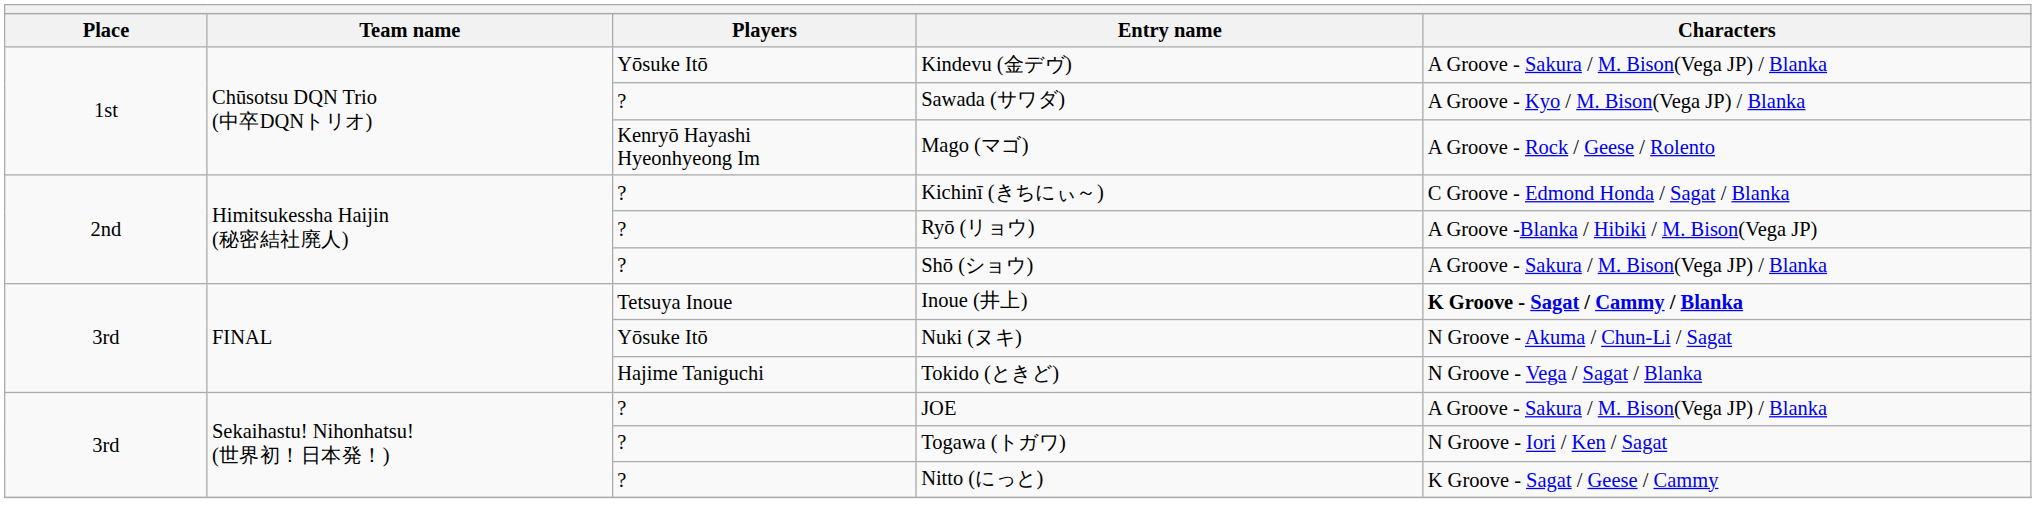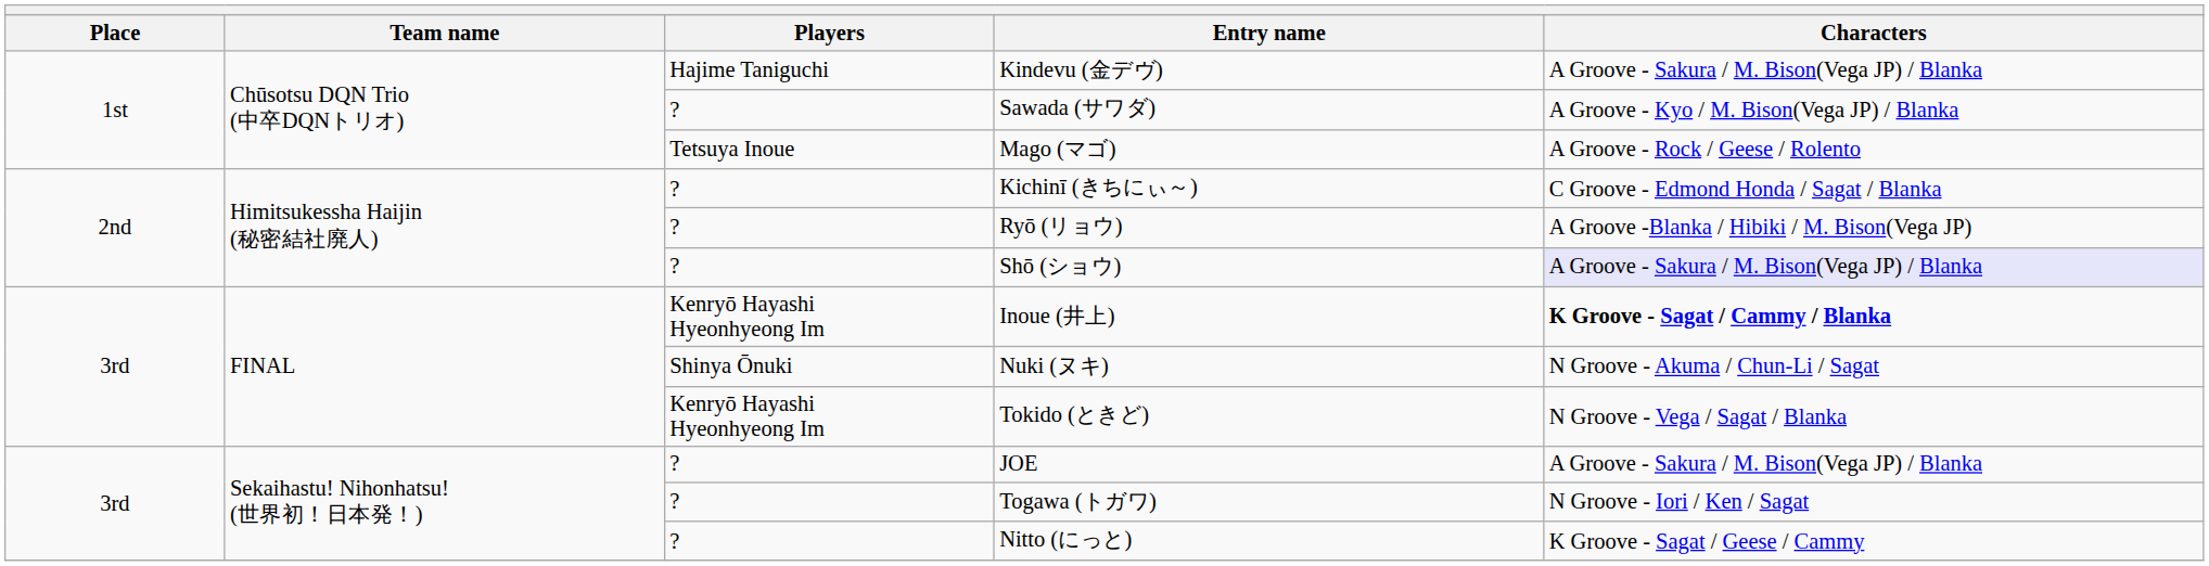 <table class="wikitable" width=100%>
 <tr>
 <th colspan=5></th>
 </tr>
 <tr bgcolor="#dddddd">
 </tr>
 <tr>
 <th width=10%>Place</th>
 <th width=20%>Team name</th>
 <th width=15%>Players</th>
 <th width=25%>Entry name</th>
 <th width=30%>Characters</th>
 </tr>
 <tr>
 <td align=center rowspan="3">1st</td>
 <td rowspan="3">Chūsotsu DQN Trio<br>(中卒DQNトリオ)</td>
-<td>Yōsuke Itō</td>
+<td>Hajime Taniguchi</td>
 <td>Kindevu (金デヴ)</td>
 <td>A Groove - <a href='#'>Sakura</a> / <a href='#'>M. Bison</a>(Vega JP) / <a href='#'>Blanka</a></td>
 </tr>
 <tr>
 <td>?</td>
 <td>Sawada (サワダ)</td>
 <td>A Groove - <a href='#'>Kyo</a> / <a href='#'>M. Bison</a>(Vega JP) / <a href='#'>Blanka</a></td>
 </tr>
 <tr>
-<td>Kenryō Hayashi<br>Hyeonhyeong Im</td>
+<td>Tetsuya Inoue</td>
 <td>Mago (マゴ)</td>
 <td>A Groove - <a href='#'>Rock</a> / <a href='#'>Geese</a> / <a href='#'>Rolento</a></td>
 </tr>
 <tr>
 <td align=center rowspan="3">2nd</td>
 <td rowspan="3">Himitsukessha Haijin<br>(秘密結社廃人)</td>
 <td>?</td>
 <td>Kichinī (きちにぃ～)</td>
 <td>C Groove - <a href='#'>Edmond Honda</a> / <a href='#'>Sagat</a> / <a href='#'>Blanka</a></td>
 </tr>
 <tr>
 <td>?</td>
 <td>Ryō (リョウ)</td>
 <td>A Groove -<a href='#'>Blanka</a> / <a href='#'>Hibiki</a> / <a href='#'>M. Bison</a>(Vega JP)</td>
 </tr>
 <tr>
 <td>?</td>
 <td>Shō (ショウ)</td>
-<td>A Groove - <a href='#'>Sakura</a> / <a href='#'>M. Bison</a>(Vega JP) / <a href='#'>Blanka</a></td>
+<td style="background: lavender;">A Groove - <a href='#'>Sakura</a> / <a href='#'>M. Bison</a>(Vega JP) / <a href='#'>Blanka</a></td>
 </tr>
 <tr>
 <td align=center rowspan="3">3rd</td>
 <td rowspan="3">FINAL</td>
-<td>Tetsuya Inoue</td>
+<td>Kenryō Hayashi<br>Hyeonhyeong Im</td>
 <td>Inoue (井上)</td>
 <td><strong>K Groove - <a href='#'>Sagat</a> / <a href='#'>Cammy</a> / <a href='#'>Blanka</a></strong></td>
 </tr>
 <tr>
-<td>Yōsuke Itō</td>
+<td>Shinya Ōnuki</td>
 <td>Nuki (ヌキ)</td>
 <td>N Groove - <a href='#'>Akuma</a> / <a href='#'>Chun-Li</a> / <a href='#'>Sagat</a></td>
 </tr>
 <tr>
-<td>Hajime Taniguchi</td>
+<td>Kenryō Hayashi<br>Hyeonhyeong Im</td>
 <td>Tokido (ときど)</td>
 <td>N Groove - <a href='#'>Vega</a> / <a href='#'>Sagat</a> / <a href='#'>Blanka</a></td>
 </tr>
 <tr>
 <td align=center rowspan="3">3rd</td>
 <td rowspan="3">Sekaihastu! Nihonhatsu!<br>(世界初！日本発！)</td>
 <td>?</td>
 <td>JOE</td>
 <td>A Groove - <a href='#'>Sakura</a> / <a href='#'>M. Bison</a>(Vega JP) / <a href='#'>Blanka</a></td>
 </tr>
 <tr>
 <td>?</td>
 <td>Togawa (トガワ)</td>
 <td>N Groove - <a href='#'>Iori</a> / <a href='#'>Ken</a> / <a href='#'>Sagat</a></td>
 </tr>
 <tr>
 <td>?</td>
 <td>Nitto (にっと)</td>
 <td>K Groove - <a href='#'>Sagat</a> / <a href='#'>Geese</a> / <a href='#'>Cammy</a></td>
 </tr>
 <tr>
 </tr>
 </table>
